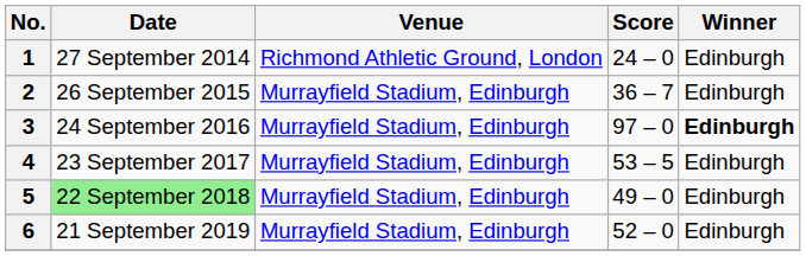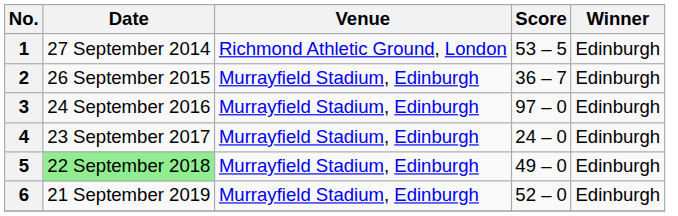 <table class="wikitable">
 <tr>
 <th>No.</th>
 <th>Date</th>
 <th>Venue</th>
 <th>Score</th>
 <th>Winner</th>
 </tr>
 <tr>
 <th>1</th>
 <td>27 September 2014</td>
 <td><a href='#'>Richmond Athletic Ground</a>, <a href='#'>London</a></td>
-<td align="center">24 – 0</td>
+<td align="center">53 – 5</td>
 <td>Edinburgh</td>
 </tr>
 <tr>
 <th>2</th>
 <td>26 September 2015</td>
 <td><a href='#'>Murrayfield Stadium</a>, <a href='#'>Edinburgh</a></td>
 <td align="center">36 – 7</td>
 <td>Edinburgh</td>
 </tr>
 <tr>
 <th>3</th>
 <td>24 September 2016</td>
 <td><a href='#'>Murrayfield Stadium</a>, <a href='#'>Edinburgh</a></td>
 <td align="center">97 – 0</td>
-<td><strong>Edinburgh</strong></td>
+<td>Edinburgh</td>
 </tr>
 <tr>
 <th>4</th>
 <td>23 September 2017</td>
 <td><a href='#'>Murrayfield Stadium</a>, <a href='#'>Edinburgh</a></td>
-<td align="center">53 – 5</td>
+<td align="center">24 – 0</td>
 <td>Edinburgh</td>
 </tr>
 <tr>
 <th>5</th>
 <td style="background: lightgreen;">22 September 2018</td>
 <td><a href='#'>Murrayfield Stadium</a>, <a href='#'>Edinburgh</a></td>
 <td align="center">49 – 0</td>
 <td>Edinburgh</td>
 </tr>
 <tr>
 <th>6</th>
 <td>21 September 2019</td>
 <td><a href='#'>Murrayfield Stadium</a>, <a href='#'>Edinburgh</a></td>
 <td align="center">52 – 0</td>
 <td>Edinburgh</td>
 </tr>
 <tr>
 </tr>
 </table>
